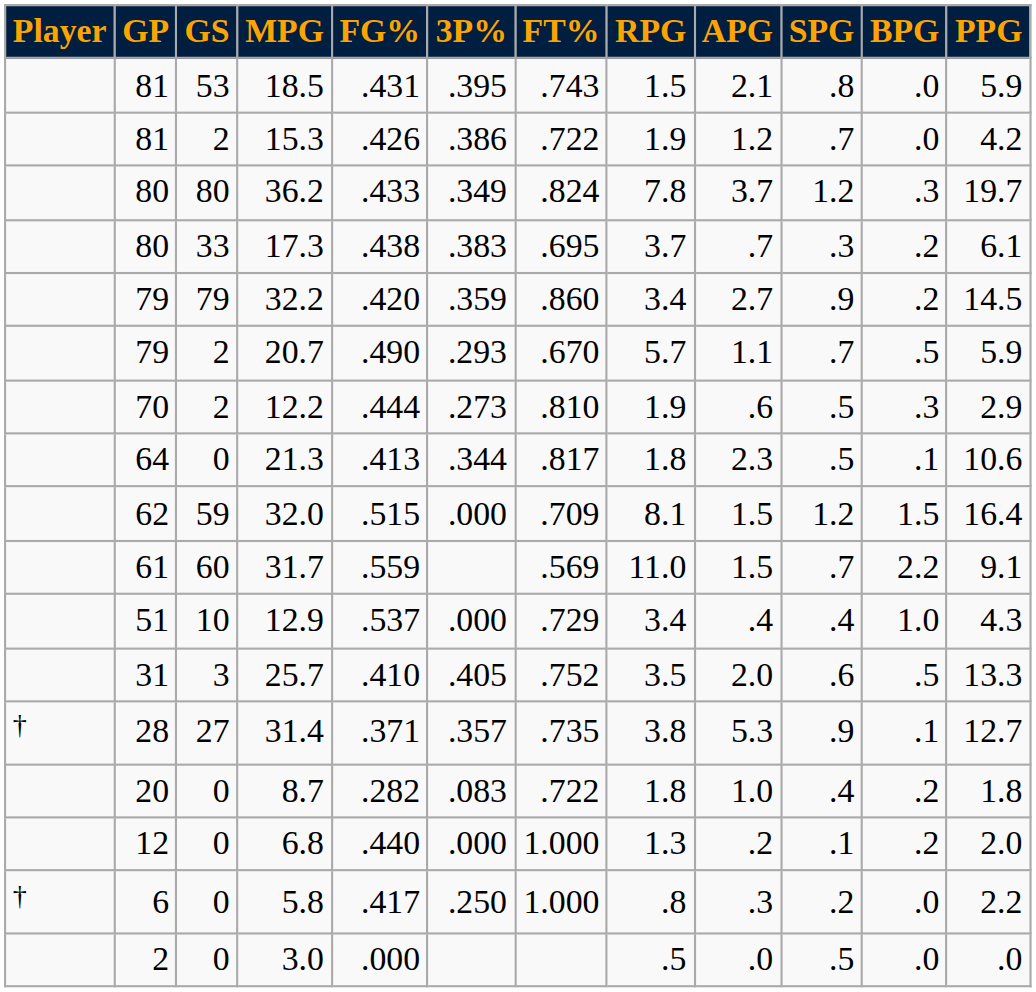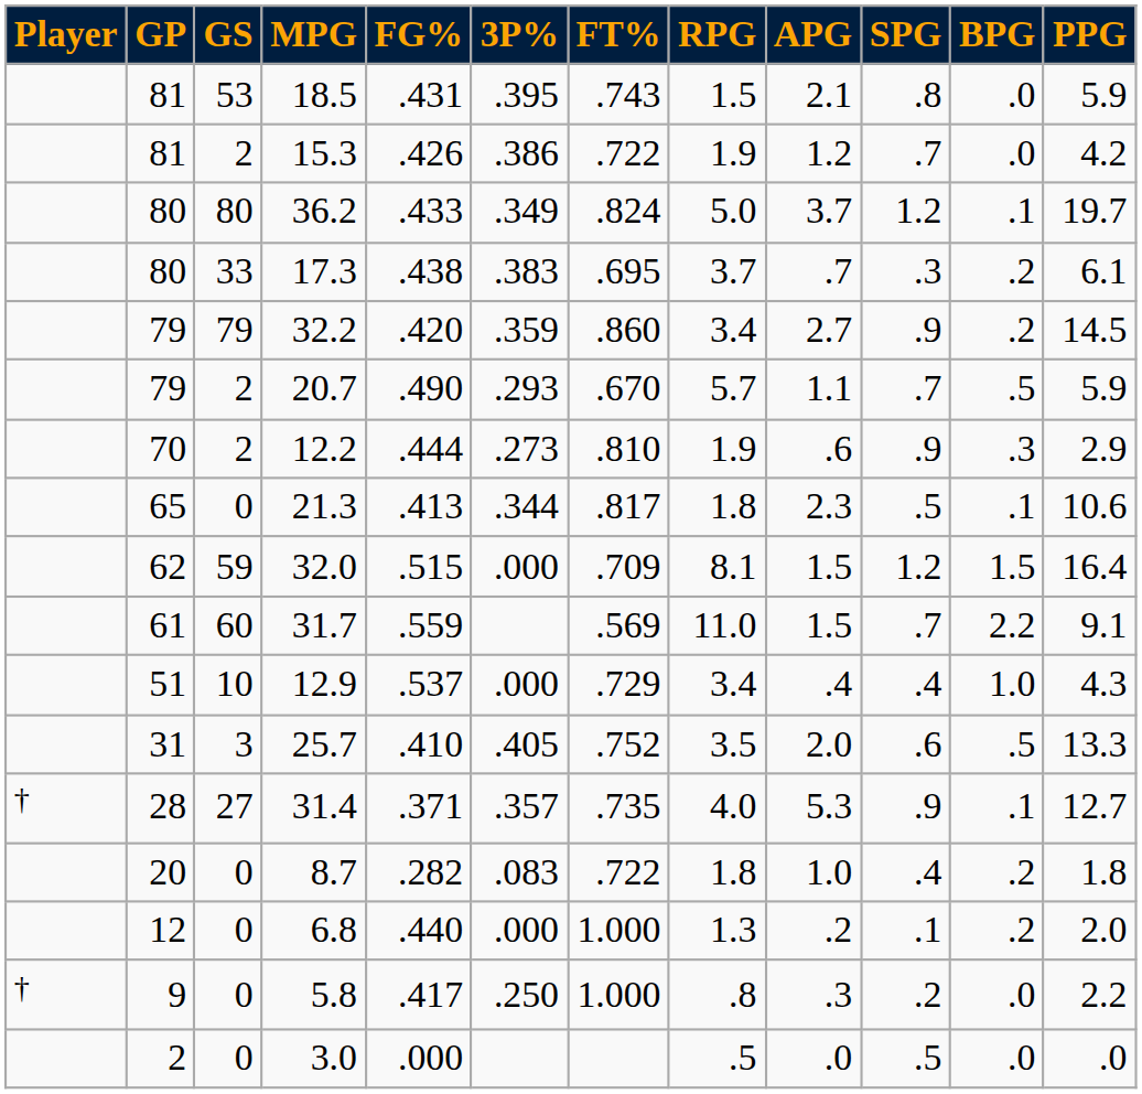 <table class="wikitable sortable" style="text-align:right;">
 <tr>
 <th style="background:#001E3F; color:#FCA404">Player</th>
 <th style="background:#001E3F; color:#FCA404">GP</th>
 <th style="background:#001E3F; color:#FCA404">GS</th>
 <th style="background:#001E3F; color:#FCA404">MPG</th>
 <th style="background:#001E3F; color:#FCA404">FG%</th>
 <th style="background:#001E3F; color:#FCA404">3P%</th>
 <th style="background:#001E3F; color:#FCA404">FT%</th>
 <th style="background:#001E3F; color:#FCA404">RPG</th>
 <th style="background:#001E3F; color:#FCA404">APG</th>
 <th style="background:#001E3F; color:#FCA404">SPG</th>
 <th style="background:#001E3F; color:#FCA404">BPG</th>
 <th style="background:#001E3F; color:#FCA404">PPG</th>
 </tr>
 <tr>
 <td style="text-align:left;"></td>
 <td>81</td>
 <td>53</td>
 <td>18.5</td>
 <td>.431</td>
 <td>.395</td>
 <td>.743</td>
 <td>1.5</td>
 <td>2.1</td>
 <td>.8</td>
 <td>.0</td>
 <td>5.9</td>
 </tr>
 <tr>
 <td style="text-align:left;"></td>
 <td>81</td>
 <td>2</td>
 <td>15.3</td>
 <td>.426</td>
 <td>.386</td>
 <td>.722</td>
 <td>1.9</td>
 <td>1.2</td>
 <td>.7</td>
 <td>.0</td>
 <td>4.2</td>
 </tr>
 <tr>
 <td style="text-align:left;"></td>
 <td>80</td>
 <td>80</td>
 <td>36.2</td>
 <td>.433</td>
 <td>.349</td>
 <td>.824</td>
-<td>7.8</td>
+<td>5.0</td>
 <td>3.7</td>
 <td>1.2</td>
-<td>.3</td>
+<td>.1</td>
 <td>19.7</td>
 </tr>
 <tr>
 <td style="text-align:left;"></td>
 <td>80</td>
 <td>33</td>
 <td>17.3</td>
 <td>.438</td>
 <td>.383</td>
 <td>.695</td>
 <td>3.7</td>
 <td>.7</td>
 <td>.3</td>
 <td>.2</td>
 <td>6.1</td>
 </tr>
 <tr>
 <td style="text-align:left;"></td>
 <td>79</td>
 <td>79</td>
 <td>32.2</td>
 <td>.420</td>
 <td>.359</td>
 <td>.860</td>
 <td>3.4</td>
 <td>2.7</td>
 <td>.9</td>
 <td>.2</td>
 <td>14.5</td>
 </tr>
 <tr>
 <td style="text-align:left;"></td>
 <td>79</td>
 <td>2</td>
 <td>20.7</td>
 <td>.490</td>
 <td>.293</td>
 <td>.670</td>
 <td>5.7</td>
 <td>1.1</td>
 <td>.7</td>
 <td>.5</td>
 <td>5.9</td>
 </tr>
 <tr>
 <td style="text-align:left;"></td>
 <td>70</td>
 <td>2</td>
 <td>12.2</td>
 <td>.444</td>
 <td>.273</td>
 <td>.810</td>
 <td>1.9</td>
 <td>.6</td>
-<td>.5</td>
+<td>.9</td>
 <td>.3</td>
 <td>2.9</td>
 </tr>
 <tr>
 <td style="text-align:left;"></td>
-<td>64</td>
+<td>65</td>
 <td>0</td>
 <td>21.3</td>
 <td>.413</td>
 <td>.344</td>
 <td>.817</td>
 <td>1.8</td>
 <td>2.3</td>
 <td>.5</td>
 <td>.1</td>
 <td>10.6</td>
 </tr>
 <tr>
 <td style="text-align:left;"></td>
 <td>62</td>
 <td>59</td>
 <td>32.0</td>
 <td>.515</td>
 <td>.000</td>
 <td>.709</td>
 <td>8.1</td>
 <td>1.5</td>
 <td>1.2</td>
 <td>1.5</td>
 <td>16.4</td>
 </tr>
 <tr>
 <td style="text-align:left;"></td>
 <td>61</td>
 <td>60</td>
 <td>31.7</td>
 <td>.559</td>
 <td></td>
 <td>.569</td>
 <td>11.0</td>
 <td>1.5</td>
 <td>.7</td>
 <td>2.2</td>
 <td>9.1</td>
 </tr>
 <tr>
 <td style="text-align:left;"></td>
 <td>51</td>
 <td>10</td>
 <td>12.9</td>
 <td>.537</td>
 <td>.000</td>
 <td>.729</td>
 <td>3.4</td>
 <td>.4</td>
 <td>.4</td>
 <td>1.0</td>
 <td>4.3</td>
 </tr>
 <tr>
 <td style="text-align:left;"></td>
 <td>31</td>
 <td>3</td>
 <td>25.7</td>
 <td>.410</td>
 <td>.405</td>
 <td>.752</td>
 <td>3.5</td>
 <td>2.0</td>
 <td>.6</td>
 <td>.5</td>
 <td>13.3</td>
 </tr>
 <tr>
 <td style="text-align:left;"><sup>†</sup></td>
 <td>28</td>
 <td>27</td>
 <td>31.4</td>
 <td>.371</td>
 <td>.357</td>
 <td>.735</td>
-<td>3.8</td>
+<td>4.0</td>
 <td>5.3</td>
 <td>.9</td>
 <td>.1</td>
 <td>12.7</td>
 </tr>
 <tr>
 <td style="text-align:left;"></td>
 <td>20</td>
 <td>0</td>
 <td>8.7</td>
 <td>.282</td>
 <td>.083</td>
 <td>.722</td>
 <td>1.8</td>
 <td>1.0</td>
 <td>.4</td>
 <td>.2</td>
 <td>1.8</td>
 </tr>
 <tr>
 <td style="text-align:left;"></td>
 <td>12</td>
 <td>0</td>
 <td>6.8</td>
 <td>.440</td>
 <td>.000</td>
 <td>1.000</td>
 <td>1.3</td>
 <td>.2</td>
 <td>.1</td>
 <td>.2</td>
 <td>2.0</td>
 </tr>
 <tr>
 <td style="text-align:left;"><sup>†</sup></td>
-<td>6</td>
+<td>9</td>
 <td>0</td>
 <td>5.8</td>
 <td>.417</td>
 <td>.250</td>
 <td>1.000</td>
 <td>.8</td>
 <td>.3</td>
 <td>.2</td>
 <td>.0</td>
 <td>2.2</td>
 </tr>
 <tr>
 <td style="text-align:left;"></td>
 <td>2</td>
 <td>0</td>
 <td>3.0</td>
 <td>.000</td>
 <td></td>
 <td></td>
 <td>.5</td>
 <td>.0</td>
 <td>.5</td>
 <td>.0</td>
 <td>.0</td>
 </tr>
 </table>
